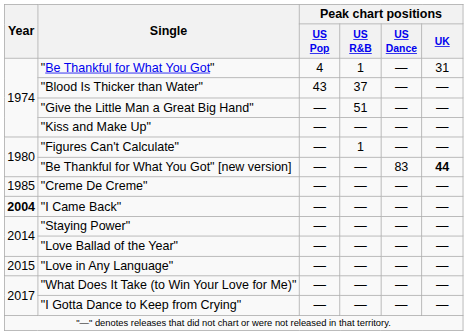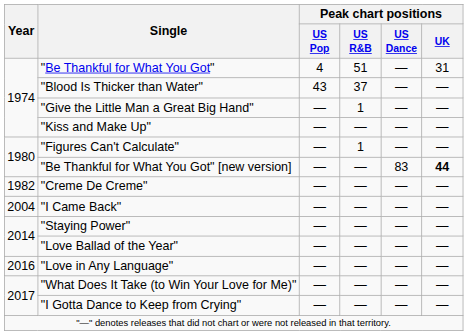 <table class="wikitable">
 <tr>
 <th scope="col" rowspan="2">Year</th>
 <th scope="col" rowspan="2">Single</th>
 <th scope="col" colspan="4">Peak chart positions</th>
 </tr>
 <tr>
 <th style="width:45px;"><small><a href='#'>US Pop</a></small><br></th>
 <th style="width:45px;"><small><a href='#'>US R&B</a></small><br></th>
 <th style="width:45px;"><small><a href='#'>US Dance</a></small><br></th>
 <th style="width:45px;"><small><a href='#'>UK</a></small><br></th>
 </tr>
 <tr>
 <td rowspan="4">1974</td>
 <td>"<a href='#'>Be Thankful for What You Got</a>"</td>
 <td align=center>4</td>
-<td align=center>1</td>
+<td align=center>51</td>
 <td align=center>—</td>
 <td align=center>31</td>
 </tr>
 <tr>
 <td>"Blood Is Thicker than Water"</td>
 <td align=center>43</td>
 <td align=center>37</td>
 <td align=center>―</td>
 <td align=center>―</td>
 </tr>
 <tr>
 <td>"Give the Little Man a Great Big Hand"</td>
 <td align=center>―</td>
-<td align=center>51</td>
+<td align=center>1</td>
 <td align=center>―</td>
 <td align=center>―</td>
 </tr>
 <tr>
 <td>"Kiss and Make Up"</td>
 <td align=center>―</td>
 <td align=center>―</td>
 <td align=center>―</td>
 <td align=center>―</td>
 </tr>
 <tr>
 <td rowspan="2">1980</td>
 <td>"Figures Can't Calculate"</td>
 <td align=center>―</td>
 <td align=center>1</td>
 <td align=center>―</td>
 <td align=center>―</td>
 </tr>
 <tr>
 <td>"Be Thankful for What You Got" [new version]</td>
 <td align=center>―</td>
 <td align=center>―</td>
 <td align=center>83</td>
 <td align=center><strong>44</strong></td>
 </tr>
 <tr>
-<td rowspan="1">1985</td>
+<td rowspan="1">1982</td>
 <td>"Creme De Creme"</td>
 <td align=center>—</td>
 <td align=center>—</td>
 <td align=center>―</td>
 <td align=center>―</td>
 </tr>
 <tr>
-<td rowspan="1"><strong>2004</strong></td>
+<td rowspan="1">2004</td>
 <td>"I Came Back"</td>
 <td align=center>—</td>
 <td align=center>—</td>
 <td align=center>―</td>
 <td align=center>―</td>
 </tr>
 <tr>
 <td rowspan="2">2014</td>
 <td>"Staying Power"</td>
 <td align=center>—</td>
 <td align=center>—</td>
 <td align=center>―</td>
 <td align=center>―</td>
 </tr>
 <tr>
 <td>"Love Ballad of the Year"</td>
 <td align=center>—</td>
 <td align=center>—</td>
 <td align=center>―</td>
 <td align=center>―</td>
 </tr>
 <tr>
-<td rowspan="1">2015</td>
+<td rowspan="1">2016</td>
 <td>"Love in Any Language"</td>
 <td align=center>—</td>
 <td align=center>—</td>
 <td align=center>―</td>
 <td align=center>―</td>
 </tr>
 <tr>
 <td rowspan="2">2017</td>
 <td>"What Does It Take (to Win Your Love for Me)"</td>
 <td align=center>—</td>
 <td align=center>—</td>
 <td align=center>―</td>
 <td align=center>―</td>
 </tr>
 <tr>
 <td>"I Gotta Dance to Keep from Crying"</td>
 <td align=center>—</td>
 <td align=center>—</td>
 <td align=center>―</td>
 <td align=center>―</td>
 </tr>
 <tr>
 <td colspan="6" style="text-align:center; font-size:9pt;">"—" denotes releases that did not chart or were not released in that territory.</td>
 </tr>
 </table>
